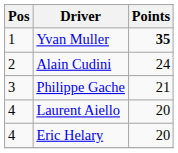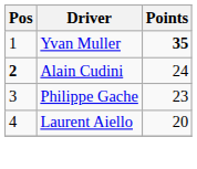 <table class="wikitable" style="font-size: 85%;">
 <tr>
 <th>Pos</th>
 <th>Driver</th>
 <th>Points</th>
 </tr>
 <tr>
 <td>1</td>
 <td> <a href='#'>Yvan Muller</a></td>
 <td align="right"><strong>35</strong></td>
 </tr>
 <tr>
-<td>2</td>
+<td><strong>2</strong></td>
 <td> <a href='#'>Alain Cudini</a></td>
 <td align="right">24</td>
 </tr>
 <tr>
 <td>3</td>
 <td> <a href='#'>Philippe Gache</a></td>
-<td align="right">21</td>
+<td align="right">23</td>
 </tr>
 <tr>
 <td>4</td>
 <td> <a href='#'>Laurent Aiello</a></td>
 <td align="right">20</td>
 </tr>
 <tr>
-<td>4</td>
-<td> <a href='#'>Eric Helary</a></td>
-<td align="right">20</td>
-</tr>
-<tr>
 </tr>
 </table>
